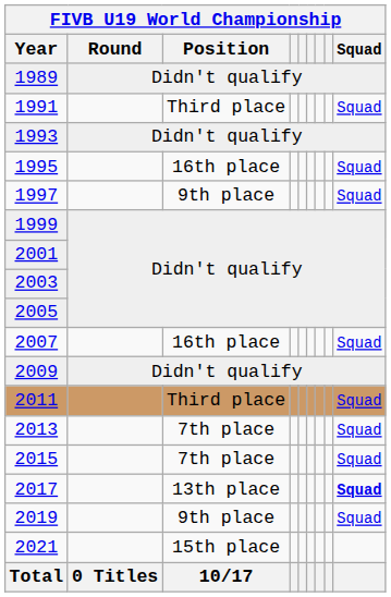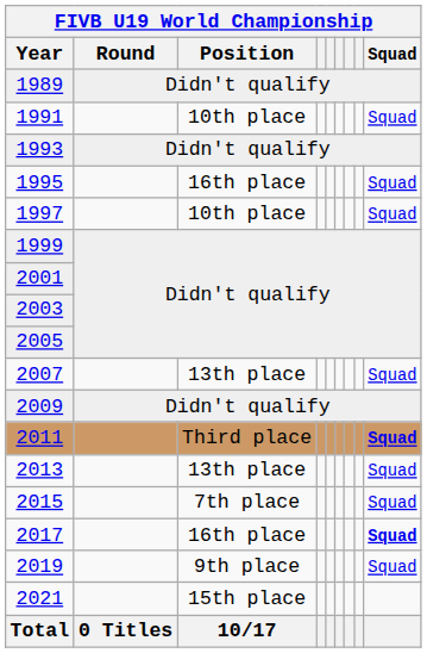 <table class="wikitable" style="text-align: center;">
 <tr>
 <th colspan=9><a href='#'>FIVB U19 World Championship</a></th>
 </tr>
 <tr>
 <th>Year</th>
 <th>Round</th>
 <th>Position</th>
 <th></th>
 <th></th>
 <th></th>
 <th></th>
 <th></th>
 <th><small>Squad</small></th>
 </tr>
 <tr bgcolor="efefef">
 <td> <a href='#'>1989</a></td>
 <td colspan=9>Didn't qualify</td>
 </tr>
 <tr>
 <td> <a href='#'>1991</a></td>
 <td></td>
-<td>Third place</td>
+<td>10th place</td>
 <td></td>
 <td></td>
 <td></td>
 <td></td>
 <td></td>
 <td><small> <a href='#'>Squad</a></small></td>
 </tr>
 <tr bgcolor="efefef">
 <td> <a href='#'>1993</a></td>
 <td colspan=9>Didn't qualify</td>
 </tr>
 <tr>
 <td> <a href='#'>1995</a></td>
 <td></td>
 <td>16th place</td>
 <td></td>
 <td></td>
 <td></td>
 <td></td>
 <td></td>
 <td><small> <a href='#'>Squad</a></small></td>
 </tr>
 <tr>
 <td> <a href='#'>1997</a></td>
 <td></td>
-<td>9th place</td>
+<td>10th place</td>
 <td></td>
 <td></td>
 <td></td>
 <td></td>
 <td></td>
 <td><small> <a href='#'>Squad</a></small></td>
 </tr>
 <tr bgcolor="efefef">
 <td> <a href='#'>1999</a></td>
 <td colspan=9 rowspan=4>Didn't qualify</td>
 </tr>
 <tr bgcolor="efefef">
 <td> <a href='#'>2001</a></td>
 </tr>
 <tr bgcolor="efefef">
 <td> <a href='#'>2003</a></td>
 </tr>
 <tr bgcolor="efefef">
 <td> <a href='#'>2005</a></td>
 </tr>
 <tr>
 <td> <a href='#'>2007</a></td>
 <td></td>
-<td>16th place</td>
+<td>13th place</td>
 <td></td>
 <td></td>
 <td></td>
 <td></td>
 <td></td>
 <td><small> <a href='#'>Squad</a></small></td>
 </tr>
 <tr bgcolor="efefef">
 <td> <a href='#'>2009</a></td>
 <td colspan=9>Didn't qualify</td>
 </tr>
 <tr bgcolor=cc9966>
 <td> <a href='#'>2011</a></td>
 <td></td>
 <td>Third place</td>
 <td></td>
 <td></td>
 <td></td>
 <td></td>
 <td></td>
-<td><small><a href='#'>Squad</a></small></td>
+<td><strong><small><a href='#'>Squad</a></small></strong></td>
 </tr>
 <tr>
 <td> <a href='#'>2013</a></td>
 <td></td>
-<td>7th place</td>
+<td>13th place</td>
 <td></td>
 <td></td>
 <td></td>
 <td></td>
 <td></td>
 <td><small> <a href='#'>Squad</a></small></td>
 </tr>
 <tr>
 <td> <a href='#'>2015</a></td>
 <td></td>
 <td>7th place</td>
 <td></td>
 <td></td>
 <td></td>
 <td></td>
 <td></td>
 <td><small><a href='#'>Squad</a></small></td>
 </tr>
 <tr>
 <td> <a href='#'>2017</a></td>
 <td></td>
-<td>13th place</td>
+<td>16th place</td>
 <td></td>
 <td></td>
 <td></td>
 <td></td>
 <td></td>
 <td><strong><small><a href='#'>Squad</a></small></strong></td>
 </tr>
 <tr>
 <td> <a href='#'>2019</a></td>
 <td></td>
 <td>9th place</td>
 <td></td>
 <td></td>
 <td></td>
 <td></td>
 <td></td>
 <td><small><a href='#'>Squad</a></small></td>
 </tr>
 <tr>
 <td> <a href='#'>2021</a></td>
 <td></td>
 <td>15th place</td>
 <td></td>
 <td></td>
 <td></td>
 <td></td>
 <td></td>
 </tr>
 <tr>
 <th>Total</th>
 <th>0 Titles</th>
 <th>10/17</th>
 <th></th>
 <th></th>
 <th></th>
 <th></th>
 <th></th>
 <th></th>
 </tr>
 </table>
